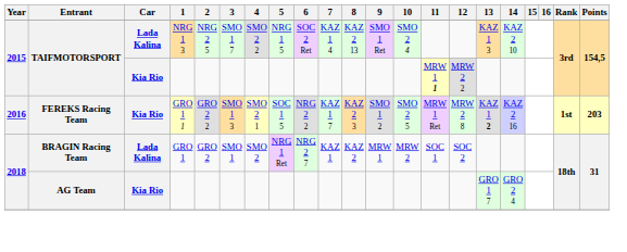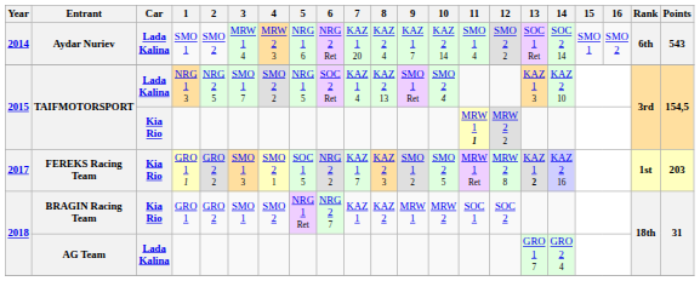 <table class="wikitable" style="text-align:center; font-size:85%">
 <tr valign="top">
 <th>Year</th>
 <th>Entrant</th>
 <th>Car</th>
 <th>1</th>
 <th>2</th>
 <th>3</th>
 <th>4</th>
 <th>5</th>
 <th>6</th>
 <th>7</th>
 <th>8</th>
 <th>9</th>
 <th>10</th>
 <th>11</th>
 <th>12</th>
 <th>13</th>
 <th>14</th>
 <th>15</th>
 <th>16</th>
 <th>Rank</th>
 <th>Points</th>
+</tr>
+<tr>
+<th><a href='#'>2014</a></th>
+<th>Aydar Nuriev</th>
+<th><a href='#'>Lada Kalina</a></th>
+<td><a href='#'>SMO<br>1</a><br><small></small></td>
+<td><a href='#'>SMO<br>2</a><br><small></small></td>
+<td style="background:#DFFFDF;"><a href='#'>MRW<br>1</a><br><small>4</small></td>
+<td style="background:#ffdf9f;"><a href='#'>MRW<br>2</a><br><small>3</small></td>
+<td style="background:#DFFFDF;"><a href='#'>NRG<br>1</a><br><small>6</small></td>
+<td style="background:#efcfff;"><a href='#'>NRG<br>2</a><br><small>Ret</small></td>
+<td style="background:#DFFFDF;"><a href='#'>KAZ<br>1</a><br><small>20</small></td>
+<td style="background:#DFFFDF;"><a href='#'>KAZ<br>2</a><br><small>4</small></td>
+<td style="background:#DFFFDF;"><a href='#'>KAZ<br>1</a><br><small>7</small></td>
+<td style="background:#DFFFDF;"><a href='#'>KAZ<br>2</a><br><small>14</small></td>
+<td style="background:#DFFFDF;"><a href='#'>SMO<br>1</a><br><small>4</small></td>
+<td style="background:#dfdfdf;"><a href='#'>SMO<br>2</a><br><small>2</small></td>
+<td style="background:#efcfff;"><a href='#'>SOC<br>1</a><br><small>Ret</small></td>
+<td style="background:#DFFFDF;"><a href='#'>SOC<br>2</a><br><small>14</small></td>
+<td><a href='#'>SMO<br>1</a><br><small></small></td>
+<td><a href='#'>SMO<br>2</a><br><small></small></td>
+<th>6th</th>
+<th>543</th>
 </tr>
 <tr>
 </tr>
 <tr>
 <th rowspan=2><a href='#'>2015</a></th>
 <th rowspan=2>TAIFMOTORSPORT</th>
 <th><a href='#'>Lada Kalina</a></th>
 <td style="background:#ffdf9f;"><a href='#'>NRG<br>1</a><br><small>3</small></td>
 <td style="background:#dfffdf;"><a href='#'>NRG<br>2</a><br><small>5</small></td>
 <td style="background:#dfffdf;"><a href='#'>SMO<br>1</a><br><small>7</small></td>
 <td style="background:#dfdfdf;"><a href='#'>SMO<br>2</a><br><small>2</small></td>
 <td style="background:#dfffdf;"><a href='#'>NRG<br>1</a><br><small>5</small></td>
 <td style="background:#efcfff;"><a href='#'>SOC<br>2</a><br><small>Ret</small></td>
 <td style="background:#dfffdf;"><a href='#'>KAZ<br>1</a><br> <small>4</small></td>
 <td style="background:#dfffdf;"><a href='#'>KAZ<br>2</a><br><small>13</small></td>
 <td style="background:#efcfff;"><a href='#'>SMO<br>1</a><br><small>Ret</small></td>
 <td style="background:#dfffdf;"><a href='#'>SMO<br>2</a><br><small><em>4</em></small></td>
 <td></td>
 <td></td>
 <td style="background:#ffdf9f;"><a href='#'>KAZ<br>1</a><br> <small>3</small></td>
 <td style="background:#dfffdf;"><a href='#'>KAZ<br>2</a><br> <small>10</small></td>
 <td colspan="2" bgcolor="#ffffff"></td>
 <th rowspan="2" style="background:#ffdf9f;">3rd</th>
 <th rowspan="2" style="background:#ffdf9f;">154,5</th>
 </tr>
 <tr>
 <th><a href='#'>Kia Rio</a></th>
 <td></td>
 <td></td>
 <td></td>
 <td></td>
 <td></td>
 <td></td>
 <td></td>
 <td></td>
 <td></td>
 <td></td>
 <td style="background:#ffffbf;"><a href='#'>MRW<br>1</a><br><small><strong><em>1</em></strong></small></td>
 <td style="background:#dfdfdf;"><a href='#'>MRW<br>2</a><br><small>2</small></td>
 <td></td>
 <td></td>
 <td colspan="2" bgcolor="#ffffff"></td>
 </tr>
 <tr>
-<th><a href='#'>2016</a></th>
+<th><a href='#'>2017</a></th>
 <th>FEREKS Racing Team</th>
 <th><a href='#'>Kia Rio</a></th>
 <td style="background:#ffffbf;"><a href='#'>GRO<br>1</a><br><small><em>1</em></small></td>
 <td style="background:#dfdfdf;"><a href='#'>GRO<br>2</a><br><small>2</small></td>
 <td style="background:#ffdf9f;"><a href='#'>SMO<br>1</a><br><small>3</small></td>
 <td style="background:#ffffbf;"><a href='#'>SMO<br>2</a><br><small>1</small></td>
 <td style="background:#dfffdf;"><a href='#'>SOC<br>1</a><br><small>5</small></td>
 <td style="background:#dfdfdf;"><a href='#'>NRG<br>2</a><br><small>2</small></td>
 <td style="background:#dfffdf;"><a href='#'>KAZ<br>1</a><br> <small>7</small></td>
 <td style="background:#ffdf9f;"><a href='#'>KAZ<br>2</a><br><small>3</small></td>
 <td style="background:#dfdfdf;"><a href='#'>SMO<br>1</a><br><small>2</small></td>
 <td style="background:#dfffdf;"><a href='#'>SMO<br>2</a><br><small>5</small></td>
 <td style="background:#efcfff;"><a href='#'>MRW<br>1</a><br><small>Ret</small></td>
 <td style="background:#dfffdf;"><a href='#'>MRW<br>2</a><br><small>8</small></td>
 <td style="background:#dfdfdf;"><a href='#'>KAZ<br>1</a><br> <small><strong>2</strong></small></td>
 <td style="background:#cfcfff;"><a href='#'>KAZ<br>2</a><br> <small>16</small></td>
 <td colspan="2" bgcolor="#ffffff"></td>
 <th style="background:#ffffbf;">1st</th>
 <th style="background:#ffffbf;">203</th>
 </tr>
 <tr>
 <th rowspan=2><a href='#'>2018</a></th>
 <th>BRAGIN Racing Team</th>
-<th><a href='#'>Lada Kalina</a></th>
+<th><a href='#'>Kia Rio</a></th>
 <td><a href='#'>GRO<br>1</a><br><small></small></td>
 <td><a href='#'>GRO<br>2</a><br><small></small></td>
 <td><a href='#'>SMO<br>1</a><br><small></small></td>
 <td><a href='#'>SMO<br>2</a><br><small></small></td>
 <td style="background:#efcfff;"><a href='#'>NRG<br>1</a><br><small>Ret</small></td>
 <td style="background:#dfffdf;"><a href='#'>NRG<br>2</a><br><small>7</small></td>
 <td><a href='#'>KAZ<br>1</a><br> <small></small></td>
 <td><a href='#'>KAZ<br>2</a><br><small></small></td>
 <td><a href='#'>MRW<br>1</a><br><small></small></td>
 <td><a href='#'>MRW<br>2</a><br><small></small></td>
 <td><a href='#'>SOC<br>1</a><br><small></small></td>
 <td><a href='#'>SOC<br>2</a><br><small></small></td>
 <td></td>
 <td></td>
 <td colspan="2" bgcolor="#ffffff"></td>
 <th rowspan="2" style="background:#;">18th</th>
 <th rowspan="2" style="background:#;">31</th>
 </tr>
 <tr>
 <th>AG Team</th>
-<th><a href='#'>Kia Rio</a></th>
+<th><a href='#'>Lada Kalina</a></th>
 <td></td>
 <td></td>
 <td></td>
 <td></td>
 <td></td>
 <td></td>
 <td></td>
 <td></td>
 <td></td>
 <td></td>
 <td></td>
 <td></td>
 <td style="background:#dfffdf;"><a href='#'>GRO<br>1</a><br><small>7</small></td>
 <td style="background:#dfffdf;"><a href='#'>GRO<br>2</a><br><small>4</small></td>
 <td colspan="2" bgcolor="#ffffff"></td>
 </tr>
 <tr>
 </tr>
 </table>
